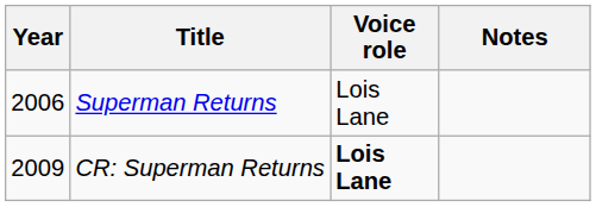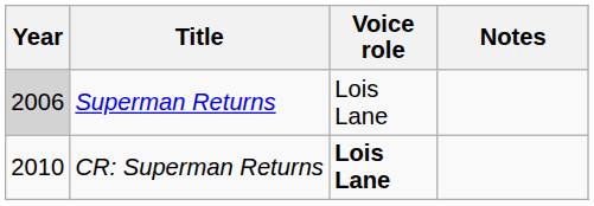 <table class="wikitable sortable">
 <tr>
 <th>Year</th>
 <th>Title</th>
 <th width=65>Voice role</th>
 <th class="unsortable" width=94>Notes</th>
 </tr>
 <tr>
-<td>2006</td>
+<td style="background: lightgrey;">2006</td>
 <td><em><a href='#'>Superman Returns</a></em></td>
 <td>Lois Lane</td>
 <td></td>
 </tr>
 <tr>
-<td>2009</td>
+<td>2010</td>
 <td><em>CR: Superman Returns</em></td>
 <td><strong>Lois Lane</strong></td>
 <td></td>
 </tr>
 </table>
